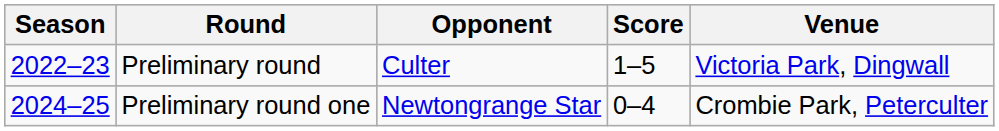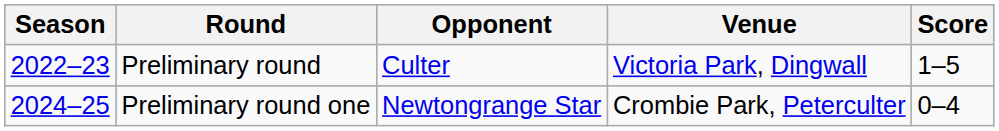 <table class="wikitable">
 <tr>
 <th>Season</th>
 <th>Round</th>
 <th>Opponent</th>
+<th>Venue</th>
 <th>Score</th>
-<th>Venue</th>
 </tr>
 <tr>
 <td><a href='#'>2022–23</a></td>
 <td>Preliminary round</td>
 <td><a href='#'>Culter</a></td>
+<td><a href='#'>Victoria Park</a>, <a href='#'>Dingwall</a></td>
 <td>1–5</td>
-<td><a href='#'>Victoria Park</a>, <a href='#'>Dingwall</a></td>
 </tr>
 <tr>
 <td><a href='#'>2024–25</a></td>
 <td>Preliminary round one</td>
 <td><a href='#'>Newtongrange Star</a></td>
+<td>Crombie Park, <a href='#'>Peterculter</a></td>
 <td>0–4</td>
-<td>Crombie Park, <a href='#'>Peterculter</a></td>
 </tr>
 </table>
